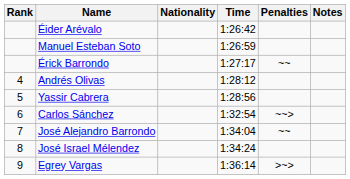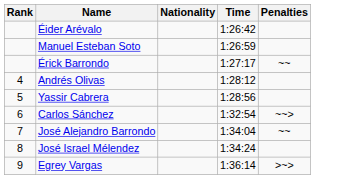 <table class="wikitable sortable" style="text-align:center">
 <tr>
 <th>Rank</th>
 <th>Name</th>
 <th>Nationality</th>
 <th>Time</th>
 <th>Penalties</th>
-<th>Notes</th>
 </tr>
 <tr>
 <td></td>
 <td align=left><a href='#'>Éider Arévalo</a></td>
 <td align=left></td>
 <td>1:26:42</td>
-<td></td>
 <td></td>
 </tr>
 <tr>
 <td></td>
 <td align=left><a href='#'>Manuel Esteban Soto</a></td>
 <td align=left></td>
 <td>1:26:59</td>
 <td></td>
-<td></td>
 </tr>
 <tr>
 <td></td>
 <td align=left><a href='#'>Érick Barrondo</a></td>
 <td align=left></td>
 <td>1:27:17</td>
 <td>~~</td>
-<td></td>
 </tr>
 <tr>
 <td>4</td>
 <td align=left><a href='#'>Andrés Olivas</a></td>
 <td align=left></td>
 <td>1:28:12</td>
-<td></td>
 <td></td>
 </tr>
 <tr>
 <td>5</td>
 <td align=left><a href='#'>Yassir Cabrera</a></td>
 <td align=left></td>
 <td>1:28:56</td>
 <td></td>
-<td></td>
 </tr>
 <tr>
 <td>6</td>
 <td align=left><a href='#'>Carlos Sánchez</a></td>
 <td align=left></td>
 <td>1:32:54</td>
 <td>~~></td>
-<td></td>
 </tr>
 <tr>
 <td>7</td>
 <td align=left><a href='#'>José Alejandro Barrondo</a></td>
 <td align=left></td>
 <td>1:34:04</td>
 <td>~~</td>
-<td></td>
 </tr>
 <tr>
 <td>8</td>
 <td align=left><a href='#'>José Israel Mélendez</a></td>
 <td align=left></td>
 <td>1:34:24</td>
-<td></td>
 <td></td>
 </tr>
 <tr>
 <td>9</td>
 <td align=left><a href='#'>Egrey Vargas</a></td>
 <td align=left></td>
 <td>1:36:14</td>
 <td>>~></td>
-<td></td>
 </tr>
 </table>
